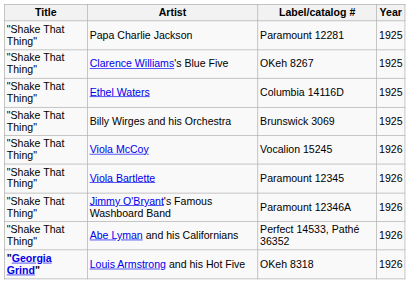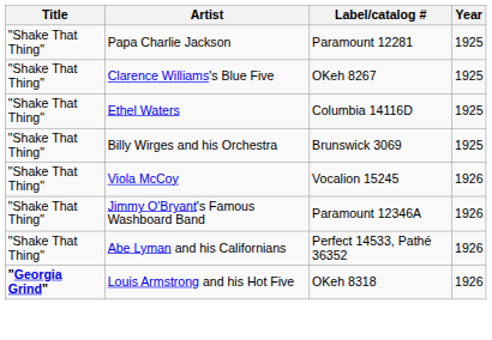 <table class="wikitable sortable">
 <tr>
 <th>Title</th>
 <th>Artist</th>
 <th>Label/catalog #</th>
 <th>Year</th>
 </tr>
 <tr>
 <td>"Shake That Thing"</td>
 <td>Papa Charlie Jackson</td>
 <td>Paramount 12281</td>
 <td>1925</td>
 </tr>
 <tr>
 <td>"Shake That Thing"</td>
 <td><a href='#'>Clarence Williams</a>'s Blue Five</td>
 <td>OKeh 8267</td>
 <td>1925</td>
 </tr>
 <tr>
 <td>"Shake That Thing"</td>
 <td><a href='#'>Ethel Waters</a></td>
 <td>Columbia 14116D</td>
 <td>1925</td>
 </tr>
 <tr>
 <td>"Shake That Thing"</td>
 <td>Billy Wirges and his Orchestra</td>
 <td>Brunswick 3069</td>
 <td>1925</td>
 </tr>
 <tr>
 <td>"Shake That Thing"</td>
 <td><a href='#'>Viola McCoy</a></td>
 <td>Vocalion 15245</td>
 <td>1926</td>
 </tr>
 <tr>
 <td>"Shake That Thing"</td>
-<td><a href='#'>Viola Bartlette</a></td>
-<td>Paramount 12345</td>
-<td>1926</td>
-</tr>
-<tr>
-<td>"Shake That Thing"</td>
 <td><a href='#'>Jimmy O'Bryant</a>'s Famous Washboard Band</td>
 <td>Paramount 12346A</td>
 <td>1926</td>
 </tr>
 <tr>
 <td>"Shake That Thing"</td>
 <td><a href='#'>Abe Lyman</a> and his Californians</td>
 <td>Perfect 14533, Pathé 36352</td>
 <td>1926</td>
 </tr>
 <tr>
 <td><strong>"<a href='#'>Georgia Grind</a>"</strong></td>
 <td><a href='#'>Louis Armstrong</a> and his Hot Five</td>
 <td>OKeh 8318</td>
 <td>1926</td>
 </tr>
 </table>
